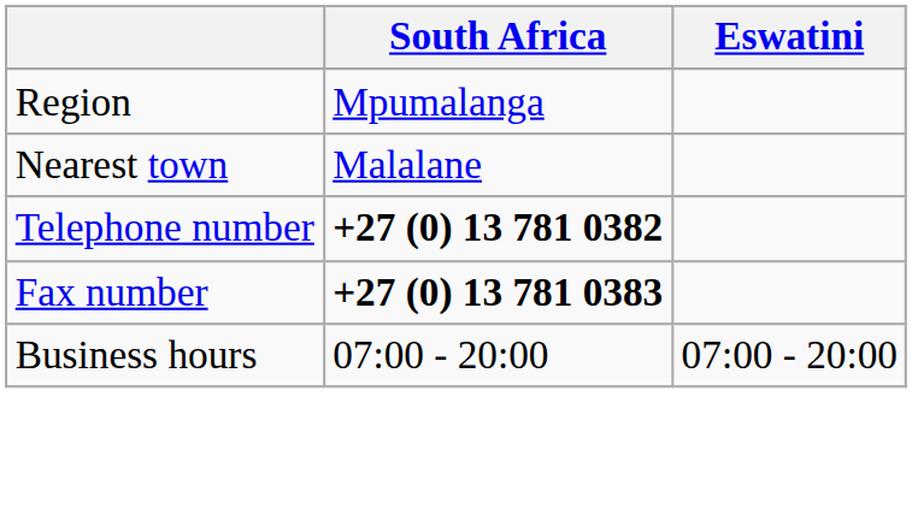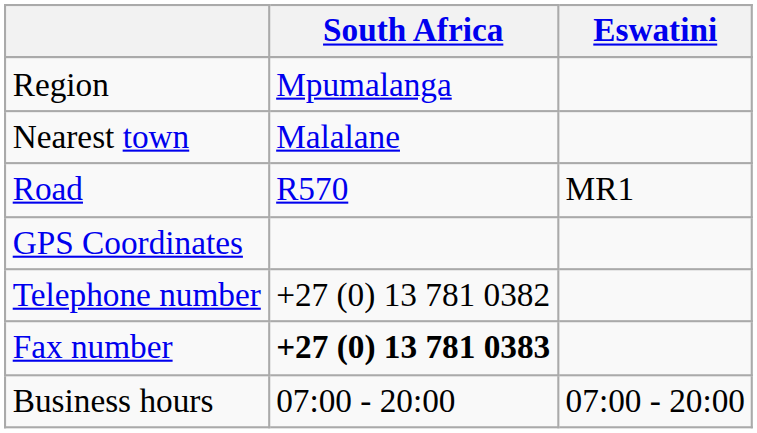 <table class="wikitable sortable">
 <tr>
 <th></th>
 <th><a href='#'>South Africa</a></th>
 <th><a href='#'>Eswatini</a></th>
 </tr>
 <tr Name || Jeppes Reef || >
 </tr>
 <tr>
 <td>Region</td>
 <td><a href='#'>Mpumalanga</a></td>
 <td></td>
 </tr>
 <tr>
 <td>Nearest <a href='#'>town</a></td>
 <td><a href='#'>Malalane</a></td>
 <td></td>
 </tr>
 <tr>
+<td><a href='#'>Road</a></td>
+<td><a href='#'>R570</a></td>
+<td>MR1</td>
+</tr>
+<tr>
+<td><a href='#'>GPS Coordinates</a></td>
+<td></td>
+<td></td>
+</tr>
+<tr>
 <td><a href='#'>Telephone number</a></td>
-<td><strong>+27 (0) 13 781 0382</strong></td>
+<td>+27 (0) 13 781 0382</td>
 <td></td>
 </tr>
 <tr>
 <td><a href='#'>Fax number</a></td>
 <td><strong>+27 (0) 13 781 0383</strong></td>
 <td></td>
 </tr>
 <tr>
 <td>Business hours</td>
 <td>07:00 - 20:00</td>
 <td>07:00 - 20:00</td>
 </tr>
 </table>
